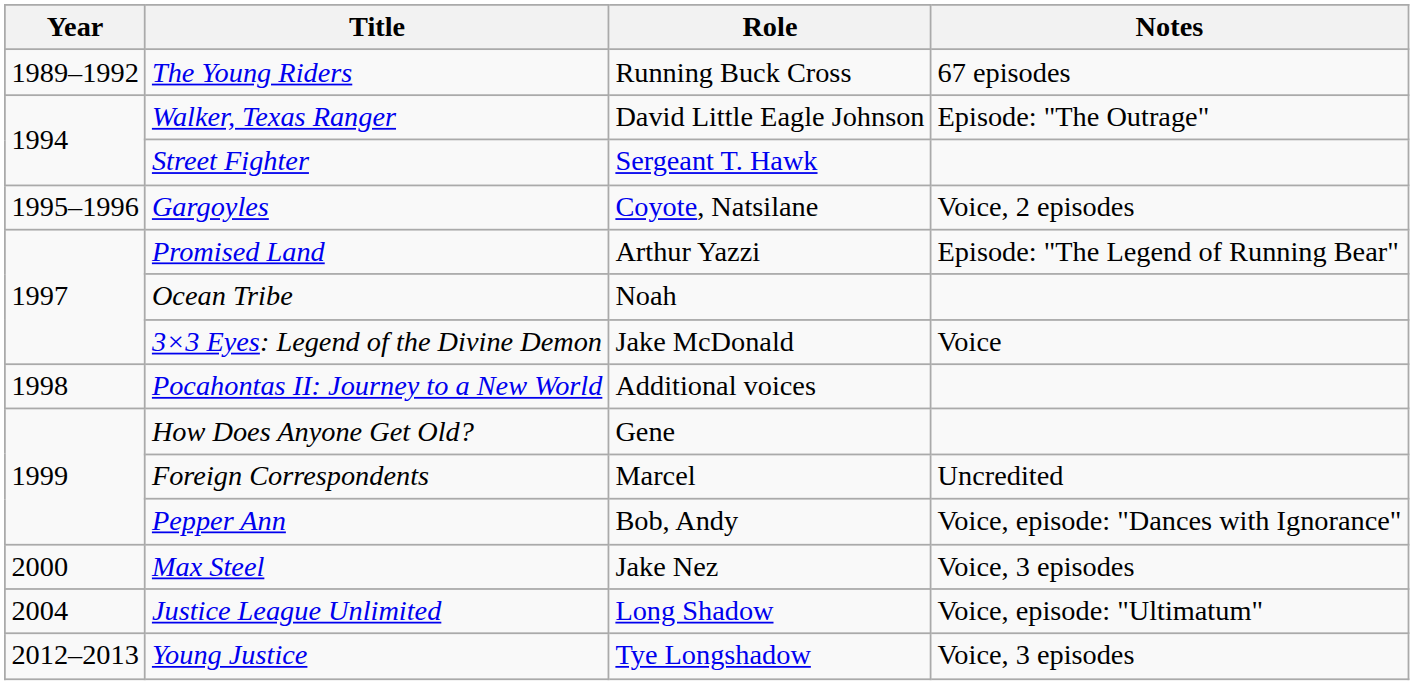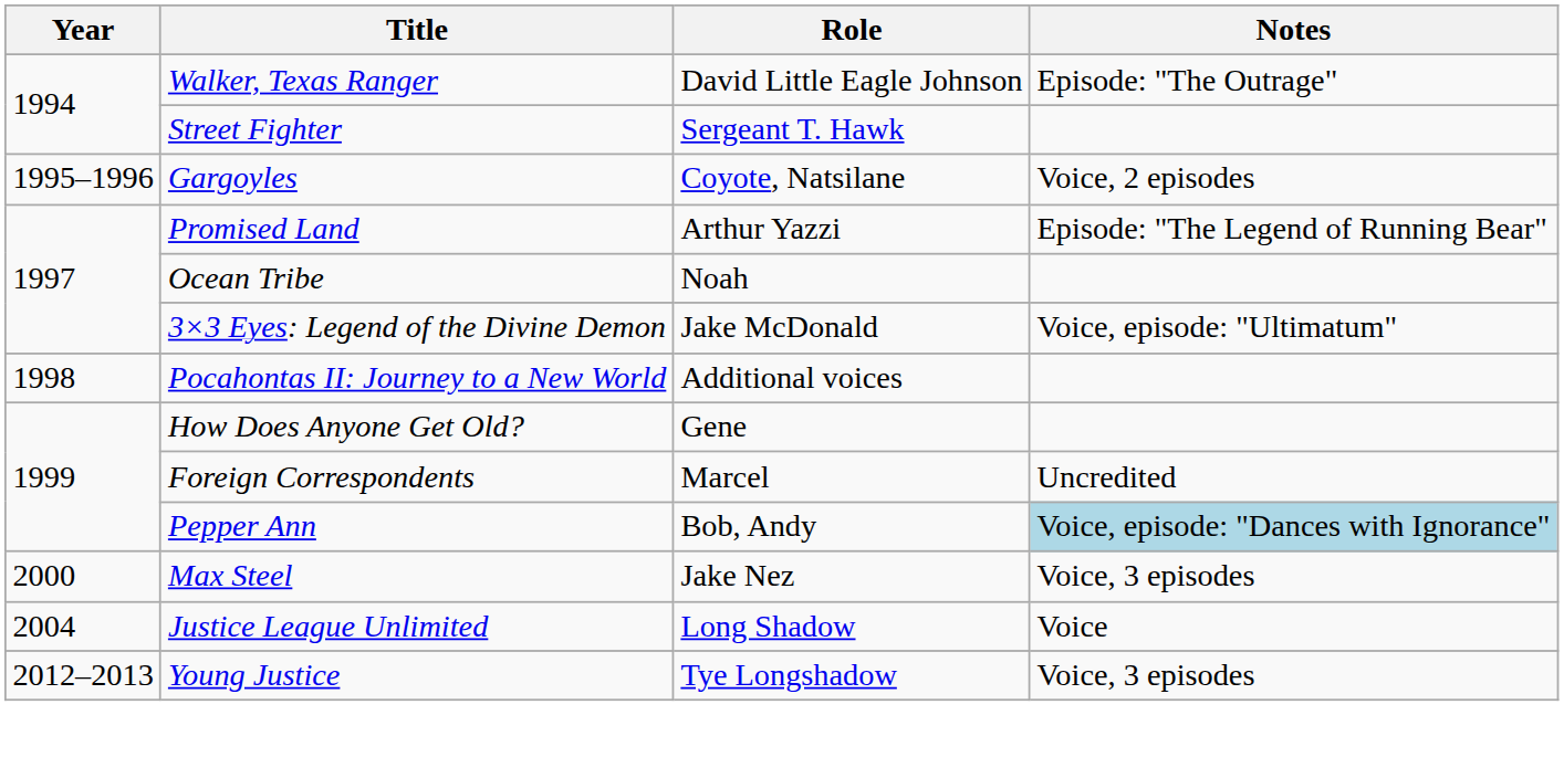 <table class="wikitable sortable">
 <tr>
 <th>Year</th>
 <th>Title</th>
 <th>Role</th>
 <th class="unsortable">Notes</th>
-</tr>
-<tr>
-<td>1989–1992</td>
-<td><em><a href='#'>The Young Riders</a></em></td>
-<td>Running Buck Cross</td>
-<td>67 episodes</td>
 </tr>
 <tr>
 <td rowspan="2">1994</td>
 <td><em><a href='#'>Walker, Texas Ranger</a></em></td>
 <td>David Little Eagle Johnson</td>
 <td>Episode: "The Outrage"</td>
 </tr>
 <tr>
 <td><em><a href='#'>Street Fighter</a></em></td>
 <td><a href='#'>Sergeant T. Hawk</a></td>
 <td></td>
 </tr>
 <tr>
 <td>1995–1996</td>
 <td><em><a href='#'>Gargoyles</a></em></td>
 <td><a href='#'>Coyote</a>, Natsilane</td>
 <td>Voice, 2 episodes</td>
 </tr>
 <tr>
 <td rowspan="3">1997</td>
 <td><em><a href='#'>Promised Land</a></em></td>
 <td>Arthur Yazzi</td>
 <td>Episode: "The Legend of Running Bear"</td>
 </tr>
 <tr>
 <td><em>Ocean Tribe</em></td>
 <td>Noah</td>
 <td></td>
 </tr>
 <tr>
 <td><em><a href='#'>3×3 Eyes</a>: Legend of the Divine Demon</em></td>
 <td>Jake McDonald</td>
-<td>Voice</td>
+<td>Voice, episode: "Ultimatum"</td>
 </tr>
 <tr>
 <td>1998</td>
 <td><em><a href='#'>Pocahontas II: Journey to a New World</a></em></td>
 <td>Additional voices</td>
 <td></td>
 </tr>
 <tr>
 <td rowspan="3">1999</td>
 <td><em>How Does Anyone Get Old?</em></td>
 <td>Gene</td>
 <td></td>
 </tr>
 <tr>
 <td><em>Foreign Correspondents</em></td>
 <td>Marcel</td>
 <td>Uncredited</td>
 </tr>
 <tr>
 <td><em><a href='#'>Pepper Ann</a></em></td>
 <td>Bob, Andy</td>
-<td>Voice, episode: "Dances with Ignorance"</td>
+<td style="background: lightblue;">Voice, episode: "Dances with Ignorance"</td>
 </tr>
 <tr>
 <td>2000</td>
 <td><em><a href='#'>Max Steel</a></em></td>
 <td>Jake Nez</td>
 <td>Voice, 3 episodes</td>
 </tr>
 <tr>
 <td>2004</td>
 <td><em><a href='#'>Justice League Unlimited</a></em></td>
 <td><a href='#'>Long Shadow</a></td>
-<td>Voice, episode: "Ultimatum"</td>
+<td>Voice</td>
 </tr>
 <tr>
 <td>2012–2013</td>
 <td><em><a href='#'>Young Justice</a></em></td>
 <td><a href='#'>Tye Longshadow</a></td>
 <td>Voice, 3 episodes</td>
 </tr>
 </table>
